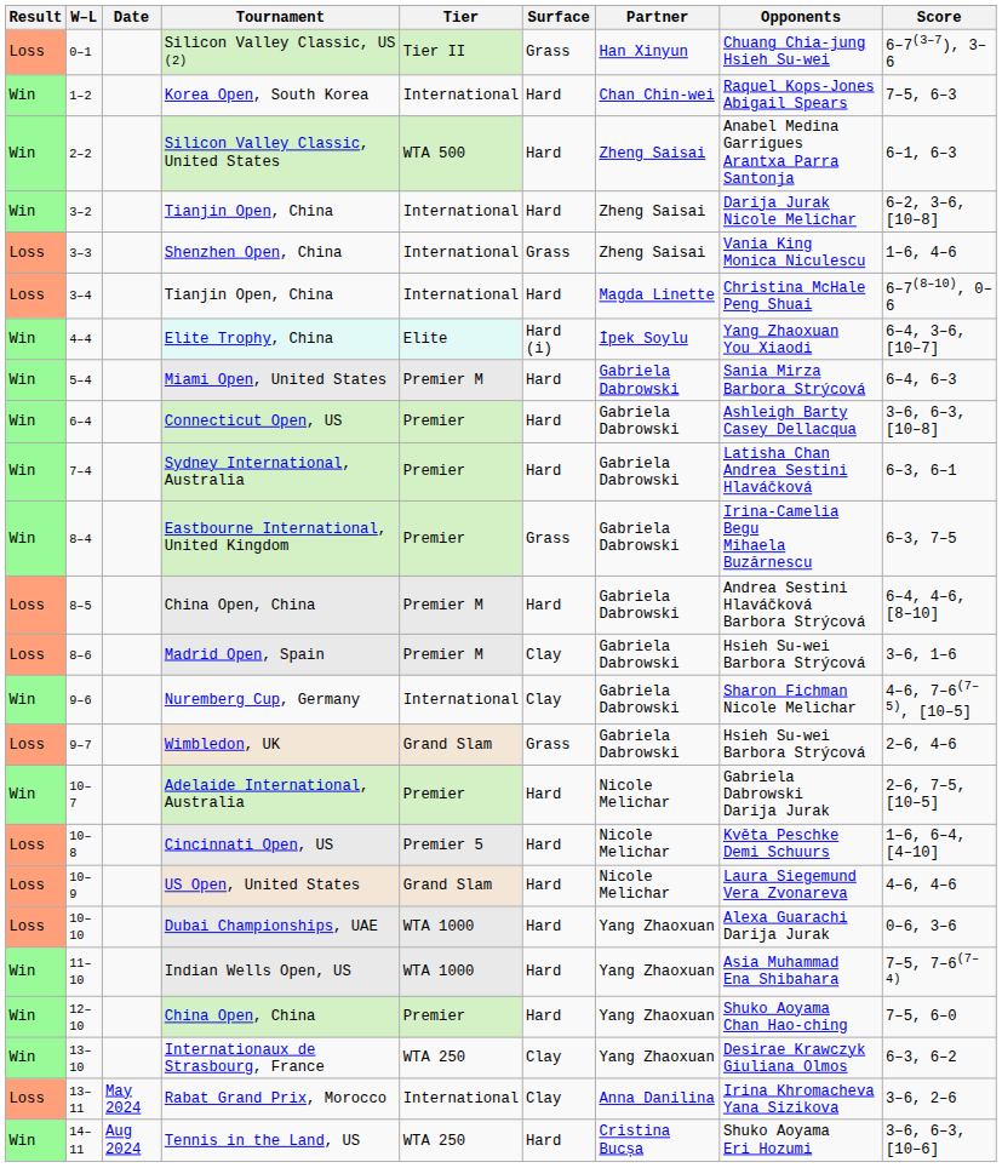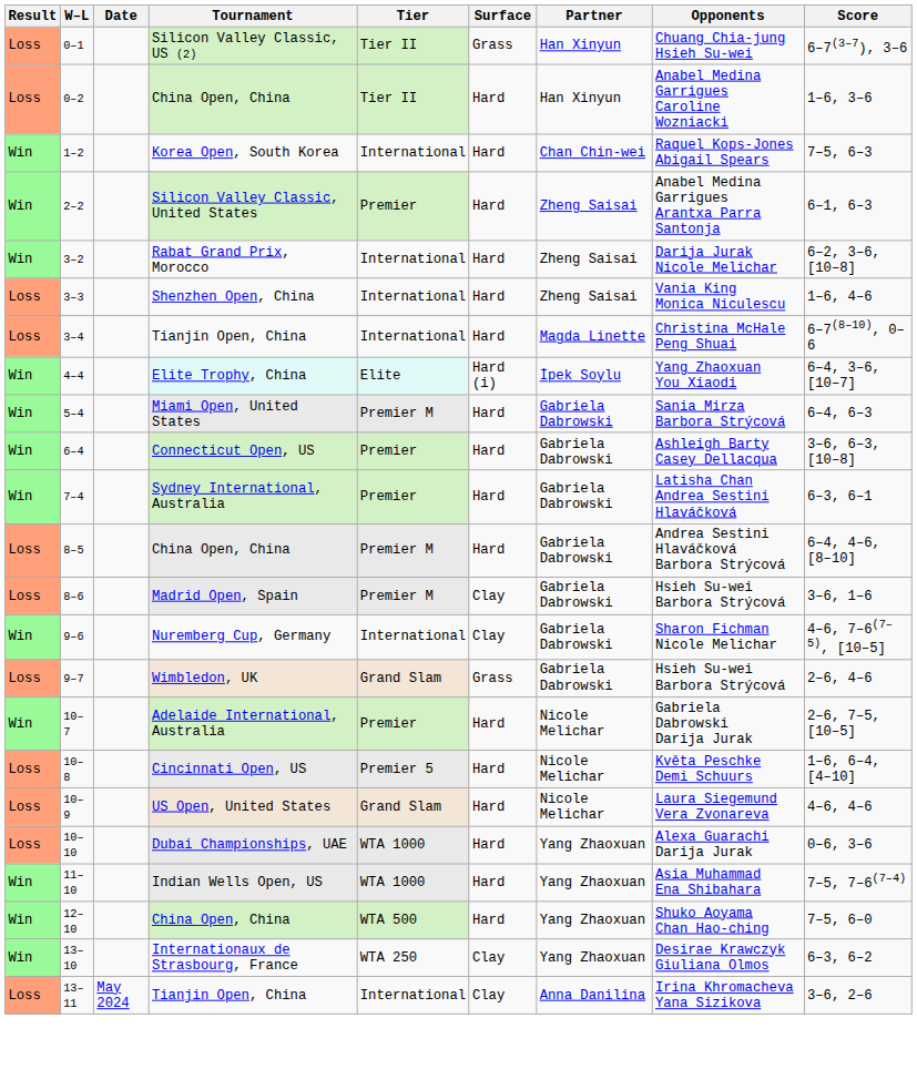 <table class="sortable wikitable">
 <tr>
 <th>Result</th>
 <th class="unsortable">W–L</th>
 <th>Date</th>
 <th>Tournament</th>
 <th>Tier</th>
 <th>Surface</th>
 <th>Partner</th>
 <th>Opponents</th>
 <th class=unsortable>Score</th>
 </tr>
 <tr>
 <td style="background:#ffa07a;">Loss</td>
 <td><small>0–1</small></td>
 <td><a href='#'></a></td>
 <td style="background:#d4f1c5;">Silicon Valley Classic, US <small>(2)</small></td>
 <td style="background:#d4f1c5;">Tier II</td>
 <td>Grass</td>
 <td> <a href='#'>Han Xinyun</a></td>
 <td> <a href='#'>Chuang Chia-jung</a> <br>  <a href='#'>Hsieh Su-wei</a></td>
 <td>6–7<sup>(3–7</sup>), 3–6</td>
 </tr>
 <tr>
+<td style="background:#ffa07a;">Loss</td>
+<td><small>0–2</small></td>
+<td><a href='#'></a></td>
+<td style="background:#d4f1c5;">China Open, China</td>
+<td style="background:#d4f1c5;">Tier II</td>
+<td>Hard</td>
+<td> Han Xinyun</td>
+<td> <a href='#'>Anabel Medina Garrigues</a> <br>  <a href='#'>Caroline Wozniacki</a></td>
+<td>1–6, 3–6</td>
+</tr>
+<tr>
 <td style="background:#98fb98;">Win</td>
 <td><small>1–2</small></td>
 <td><a href='#'></a></td>
 <td><a href='#'>Korea Open</a>, South Korea</td>
 <td>International</td>
 <td>Hard</td>
 <td> <a href='#'>Chan Chin-wei</a></td>
 <td> <a href='#'>Raquel Kops-Jones</a> <br>  <a href='#'>Abigail Spears</a></td>
 <td>7–5, 6–3</td>
 </tr>
 <tr>
 <td style="background:#98fb98;">Win</td>
 <td><small>2–2</small></td>
 <td><a href='#'></a></td>
 <td style="background:#d4f1c5;"><a href='#'>Silicon Valley Classic</a>, <br>United States</td>
-<td style="background:#d4f1c5;">WTA 500</td>
+<td style="background:#d4f1c5;">Premier</td>
 <td>Hard</td>
 <td> <a href='#'>Zheng Saisai</a></td>
 <td> Anabel Medina Garrigues <br>  <a href='#'>Arantxa Parra Santonja</a></td>
 <td>6–1, 6–3</td>
 </tr>
 <tr>
 <td style="background:#98fb98;">Win</td>
 <td><small>3–2</small></td>
 <td><a href='#'></a></td>
-<td><a href='#'>Tianjin Open</a>, China</td>
+<td><a href='#'>Rabat Grand Prix</a>, Morocco</td>
 <td>International</td>
 <td>Hard</td>
 <td> Zheng Saisai</td>
 <td> <a href='#'>Darija Jurak</a> <br>  <a href='#'>Nicole Melichar</a></td>
 <td>6–2, 3–6, [10–8]</td>
 </tr>
 <tr>
 <td style="background:#ffa07a;">Loss</td>
 <td><small>3–3</small></td>
 <td><a href='#'></a></td>
 <td><a href='#'>Shenzhen Open</a>, China</td>
 <td>International</td>
-<td>Grass</td>
+<td>Hard</td>
 <td> Zheng Saisai</td>
 <td> <a href='#'>Vania King</a> <br>  <a href='#'>Monica Niculescu</a></td>
 <td>1–6, 4–6</td>
 </tr>
 <tr>
 <td style="background:#ffa07a;">Loss</td>
 <td><small>3–4</small></td>
 <td><a href='#'></a></td>
 <td>Tianjin Open, China</td>
 <td>International</td>
 <td>Hard</td>
 <td> <a href='#'>Magda Linette</a></td>
 <td> <a href='#'>Christina McHale</a> <br>  <a href='#'>Peng Shuai</a></td>
 <td>6–7<sup>(8–10)</sup>, 0–6</td>
 </tr>
 <tr>
 <td style="background:#98fb98;">Win</td>
 <td><small>4–4</small></td>
 <td><a href='#'></a></td>
 <td style="background:#e2faf7;"><a href='#'>Elite Trophy</a>, China</td>
 <td style="background:#e2faf7;">Elite</td>
 <td>Hard (i)</td>
 <td> <a href='#'>İpek Soylu</a></td>
 <td> <a href='#'>Yang Zhaoxuan</a> <br>  <a href='#'>You Xiaodi</a></td>
 <td>6–4, 3–6, [10–7]</td>
 </tr>
 <tr>
 <td style="background:#98fb98;">Win</td>
 <td><small>5–4</small></td>
 <td><a href='#'></a></td>
 <td style="background:#e9e9e9;"><a href='#'>Miami Open</a>, United States</td>
 <td bgcolor=e9e9e9>Premier M</td>
 <td>Hard</td>
 <td> <a href='#'>Gabriela Dabrowski</a></td>
 <td> <a href='#'>Sania Mirza</a> <br>  <a href='#'>Barbora Strýcová</a></td>
 <td>6–4, 6–3</td>
 </tr>
 <tr>
 <td style="background:#98fb98;">Win</td>
 <td><small>6–4</small></td>
 <td><a href='#'></a></td>
 <td style="background:#d4f1c5;"><a href='#'>Connecticut Open</a>, US</td>
 <td style="background:#d4f1c5;">Premier</td>
 <td>Hard</td>
 <td> Gabriela Dabrowski</td>
 <td> <a href='#'>Ashleigh Barty</a> <br>  <a href='#'>Casey Dellacqua</a></td>
 <td>3–6, 6–3, [10–8]</td>
 </tr>
 <tr>
 <td style="background:#98fb98;">Win</td>
 <td><small>7–4</small></td>
 <td><a href='#'></a></td>
 <td bgcolor=d4f1c5><a href='#'>Sydney International</a>, Australia</td>
 <td bgcolor=d4f1c5>Premier</td>
 <td>Hard</td>
 <td> Gabriela Dabrowski</td>
 <td> <a href='#'>Latisha Chan</a> <br>  <a href='#'>Andrea Sestini Hlaváčková</a></td>
 <td>6–3, 6–1</td>
-</tr>
-<tr>
-<td style="background:#98fb98;">Win</td>
-<td><small>8–4</small></td>
-<td><a href='#'></a></td>
-<td bgcolor=d4f1c5><a href='#'>Eastbourne International</a>, United Kingdom</td>
-<td bgcolor=d4f1c5>Premier</td>
-<td>Grass</td>
-<td> Gabriela Dabrowski</td>
-<td> <a href='#'>Irina-Camelia Begu</a> <br>  <a href='#'>Mihaela Buzărnescu</a></td>
-<td>6–3, 7–5</td>
 </tr>
 <tr>
 <td bgcolor=FFA07A>Loss</td>
 <td><small>8–5</small></td>
 <td><a href='#'></a></td>
 <td bgcolor=e9e9e9>China Open, China</td>
 <td bgcolor=e9e9e9>Premier M</td>
 <td>Hard</td>
 <td> Gabriela Dabrowski</td>
 <td> Andrea Sestini Hlaváčková <br>  Barbora Strýcová</td>
 <td>6–4, 4–6, [8–10]</td>
 </tr>
 <tr>
 <td bgcolor=FFA07A>Loss</td>
 <td><small>8–6</small></td>
 <td><a href='#'></a></td>
 <td style="background:#e9e9e9;"><a href='#'>Madrid Open</a>, Spain</td>
 <td style="background:#e9e9e9;">Premier M</td>
 <td>Clay</td>
 <td> Gabriela Dabrowski</td>
 <td> Hsieh Su-wei <br>  Barbora Strýcová</td>
 <td>3–6, 1–6</td>
 </tr>
 <tr>
 <td style="background:#98fb98;">Win</td>
 <td><small>9–6</small></td>
 <td><a href='#'></a></td>
 <td><a href='#'>Nuremberg Cup</a>, Germany</td>
 <td>International</td>
 <td>Clay</td>
 <td> Gabriela Dabrowski</td>
 <td> <a href='#'>Sharon Fichman</a> <br>  Nicole Melichar</td>
 <td>4–6, 7–6<sup>(7–5)</sup>, [10–5]</td>
 </tr>
 <tr>
 <td bgcolor=FFA07A>Loss</td>
 <td><small>9–7</small></td>
 <td><a href='#'></a></td>
 <td style="background:#f3e6d7;"><a href='#'>Wimbledon</a>, UK</td>
 <td style="background:#f3e6d7;">Grand Slam</td>
 <td>Grass</td>
 <td> Gabriela Dabrowski</td>
 <td> Hsieh Su-wei <br>  Barbora Strýcová</td>
 <td>2–6, 4–6</td>
 </tr>
 <tr>
 <td style="background:#98fb98;">Win</td>
 <td><small>10–7</small></td>
 <td><a href='#'></a></td>
 <td bgcolor=d4f1c5><a href='#'>Adelaide International</a>, Australia</td>
 <td bgcolor=d4f1c5>Premier</td>
 <td>Hard</td>
 <td> Nicole Melichar</td>
 <td> Gabriela Dabrowski <br>  Darija Jurak</td>
 <td>2–6, 7–5, [10–5]</td>
 </tr>
 <tr>
 <td bgcolor=FFA07A>Loss</td>
 <td><small>10–8</small></td>
 <td><a href='#'></a></td>
 <td bgcolor=e9e9e9><a href='#'>Cincinnati Open</a>, US</td>
 <td bgcolor=e9e9e9>Premier 5</td>
 <td>Hard</td>
 <td> Nicole Melichar</td>
 <td> <a href='#'>Květa Peschke</a> <br>  <a href='#'>Demi Schuurs</a></td>
 <td>1–6, 6–4, [4–10]</td>
 </tr>
 <tr>
 <td bgcolor=FFA07A>Loss</td>
 <td><small>10–9</small></td>
 <td><a href='#'></a></td>
 <td bgcolor=f3e6d7><a href='#'>US Open</a>, United States</td>
 <td bgcolor=f3e6d7>Grand Slam</td>
 <td>Hard</td>
 <td> Nicole Melichar</td>
 <td> <a href='#'>Laura Siegemund</a> <br>  <a href='#'>Vera Zvonareva</a></td>
 <td>4–6, 4–6</td>
 </tr>
 <tr>
 <td bgcolor=FFA07A>Loss</td>
 <td><small>10–10</small></td>
 <td><a href='#'></a></td>
 <td bgcolor=e9e9e9><a href='#'>Dubai Championships</a>, UAE</td>
 <td bgcolor=e9e9e9>WTA 1000</td>
 <td>Hard</td>
 <td> Yang Zhaoxuan</td>
 <td> <a href='#'>Alexa Guarachi</a> <br>  Darija Jurak</td>
 <td>0–6, 3–6</td>
 </tr>
 <tr>
 <td bgcolor=98FB98>Win</td>
 <td><small>11–10</small></td>
 <td><a href='#'></a></td>
 <td bgcolor=e9e9e9>Indian Wells Open, US</td>
 <td bgcolor=e9e9e9>WTA 1000</td>
 <td>Hard</td>
 <td> Yang Zhaoxuan</td>
 <td> <a href='#'>Asia Muhammad</a> <br>  <a href='#'>Ena Shibahara</a></td>
 <td>7–5, 7–6<sup>(7–4)</sup></td>
 </tr>
 <tr>
 <td style="background:#98fb98;">Win</td>
 <td><small>12–10</small></td>
 <td><a href='#'></a></td>
 <td style="background:#d4f1c5;"><a href='#'>China Open</a>, China</td>
-<td style="background:#d4f1c5;">Premier</td>
+<td style="background:#d4f1c5;">WTA 500</td>
 <td>Hard</td>
 <td> Yang Zhaoxuan</td>
 <td> <a href='#'>Shuko Aoyama</a> <br>  <a href='#'>Chan Hao-ching</a></td>
 <td>7–5, 6–0</td>
 </tr>
 <tr>
 <td style="background:#98fb98;">Win</td>
 <td><small>13–10</small></td>
 <td><a href='#'></a></td>
 <td><a href='#'>Internationaux de Strasbourg</a>, France</td>
 <td>WTA 250</td>
 <td>Clay</td>
 <td> Yang Zhaoxuan</td>
 <td> <a href='#'>Desirae Krawczyk</a> <br>  <a href='#'>Giuliana Olmos</a></td>
 <td>6–3, 6–2</td>
 </tr>
 <tr>
 <td style="background:#ffa07a;">Loss</td>
 <td><small>13–11</small></td>
 <td><a href='#'>May 2024</a></td>
-<td><a href='#'>Rabat Grand Prix</a>, Morocco</td>
+<td><a href='#'>Tianjin Open</a>, China</td>
 <td>International</td>
 <td>Clay</td>
 <td> <a href='#'>Anna Danilina</a></td>
 <td> <a href='#'>Irina Khromacheva</a> <br>  <a href='#'>Yana Sizikova</a></td>
 <td>3–6, 2–6</td>
 </tr>
-<tr>
-<td bgcolor=98fb98>Win</td>
-<td><small>14–11</small></td>
-<td><a href='#'>Aug 2024</a></td>
-<td><a href='#'>Tennis in the Land</a>, US</td>
-<td>WTA 250</td>
-<td>Hard</td>
-<td> <a href='#'>Cristina Bucșa</a></td>
-<td> Shuko Aoyama <br>  <a href='#'>Eri Hozumi</a></td>
-<td>3–6, 6–3, [10–6]</td>
-</tr>
 </table>
